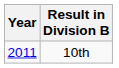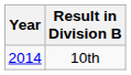 <table class="wikitable" style="text-align:center">
 <tr>
 <th>Year</th>
 <th>Result in<br>Division B</th>
 </tr>
 <tr>
-<td><a href='#'>2011</a></td>
+<td><a href='#'>2014</a></td>
 <td>10th</td>
 </tr>
 </table>
